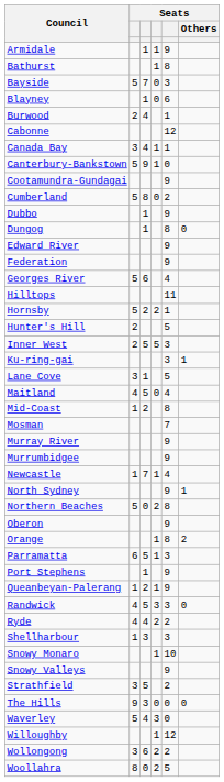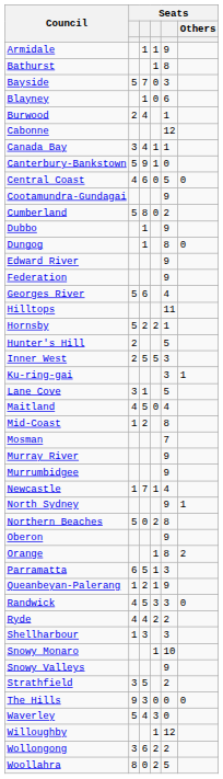 <table class="wikitable">
 <tr>
 <th rowspan="3">Council</th>
 <th colspan="5">Seats</th>
 </tr>
 <tr>
 <th></th>
 <th></th>
 <th></th>
 <th></th>
 <th>Others</th>
 </tr>
 <tr>
 <th></th>
 <th></th>
 <th></th>
 <th></th>
 <th></th>
 </tr>
 <tr>
 <td><a href='#'>Armidale</a></td>
 <td></td>
 <td>1</td>
 <td>1</td>
 <td>9</td>
 <td></td>
 </tr>
 <tr>
 <td><a href='#'>Bathurst</a></td>
 <td></td>
 <td></td>
 <td>1</td>
 <td>8</td>
 <td></td>
 </tr>
 <tr>
 <td><a href='#'>Bayside</a></td>
 <td>5</td>
 <td>7</td>
 <td>0</td>
 <td>3</td>
 <td></td>
 </tr>
 <tr>
 <td><a href='#'>Blayney</a></td>
 <td></td>
 <td>1</td>
 <td>0</td>
 <td>6</td>
 <td></td>
 </tr>
 <tr>
 <td><a href='#'>Burwood</a></td>
 <td>2</td>
 <td>4</td>
 <td></td>
 <td>1</td>
 <td></td>
 </tr>
 <tr>
 <td><a href='#'>Cabonne</a></td>
 <td></td>
 <td></td>
 <td></td>
 <td>12</td>
 <td></td>
 </tr>
 <tr>
 <td><a href='#'>Canada Bay</a></td>
 <td>3</td>
 <td>4</td>
 <td>1</td>
 <td>1</td>
 <td></td>
 </tr>
 <tr>
 <td><a href='#'>Canterbury-Bankstown</a></td>
 <td>5</td>
 <td>9</td>
 <td>1</td>
 <td>0</td>
 <td></td>
+</tr>
+<tr>
+<td><a href='#'>Central Coast</a></td>
+<td>4</td>
+<td>6</td>
+<td>0</td>
+<td>5</td>
+<td>0</td>
 </tr>
 <tr>
 <td><a href='#'>Cootamundra-Gundagai</a></td>
 <td></td>
 <td></td>
 <td></td>
 <td>9</td>
 <td></td>
 </tr>
 <tr>
 <td><a href='#'>Cumberland</a></td>
 <td>5</td>
 <td>8</td>
 <td>0</td>
 <td>2</td>
 <td></td>
 </tr>
 <tr>
 <td><a href='#'>Dubbo</a></td>
 <td></td>
 <td>1</td>
 <td></td>
 <td>9</td>
 <td></td>
 </tr>
 <tr>
 <td><a href='#'>Dungog</a></td>
 <td></td>
 <td>1</td>
 <td></td>
 <td>8</td>
 <td>0</td>
 </tr>
 <tr>
 <td><a href='#'>Edward River</a></td>
 <td></td>
 <td></td>
 <td></td>
 <td>9</td>
 <td></td>
 </tr>
 <tr>
 <td><a href='#'>Federation</a></td>
 <td></td>
 <td></td>
 <td></td>
 <td>9</td>
 <td></td>
 </tr>
 <tr>
 <td><a href='#'>Georges River</a></td>
 <td>5</td>
 <td>6</td>
 <td></td>
 <td>4</td>
 <td></td>
 </tr>
 <tr>
 <td><a href='#'>Hilltops</a></td>
 <td></td>
 <td></td>
 <td></td>
 <td>11</td>
 <td></td>
 </tr>
 <tr>
 <td><a href='#'>Hornsby</a></td>
 <td>5</td>
 <td>2</td>
 <td>2</td>
 <td>1</td>
 <td></td>
 </tr>
 <tr>
 <td><a href='#'>Hunter's Hill</a></td>
 <td>2</td>
 <td></td>
 <td></td>
 <td>5</td>
 <td></td>
 </tr>
 <tr>
 <td><a href='#'>Inner West</a></td>
 <td>2</td>
 <td>5</td>
 <td>5</td>
 <td>3</td>
 <td></td>
 </tr>
 <tr>
 <td><a href='#'>Ku-ring-gai</a></td>
 <td></td>
 <td></td>
 <td></td>
 <td>3</td>
 <td>1</td>
 </tr>
 <tr>
 <td><a href='#'>Lane Cove</a></td>
 <td>3</td>
 <td>1</td>
 <td></td>
 <td>5</td>
 <td></td>
 </tr>
 <tr>
 <td><a href='#'>Maitland</a></td>
 <td>4</td>
 <td>5</td>
 <td>0</td>
 <td>4</td>
 <td></td>
 </tr>
 <tr>
 <td><a href='#'>Mid-Coast</a></td>
 <td>1</td>
 <td>2</td>
 <td></td>
 <td>8</td>
 <td></td>
 </tr>
 <tr>
 <td><a href='#'>Mosman</a></td>
 <td></td>
 <td></td>
 <td></td>
 <td>7</td>
 <td></td>
 </tr>
 <tr>
 <td><a href='#'>Murray River</a></td>
 <td></td>
 <td></td>
 <td></td>
 <td>9</td>
 <td></td>
 </tr>
 <tr>
 <td><a href='#'>Murrumbidgee</a></td>
 <td></td>
 <td></td>
 <td></td>
 <td>9</td>
 <td></td>
 </tr>
 <tr>
 <td><a href='#'>Newcastle</a></td>
 <td>1</td>
 <td>7</td>
 <td>1</td>
 <td>4</td>
 <td></td>
 </tr>
 <tr>
 <td><a href='#'>North Sydney</a></td>
 <td></td>
 <td></td>
 <td></td>
 <td>9</td>
 <td>1</td>
 </tr>
 <tr>
 <td><a href='#'>Northern Beaches</a></td>
 <td>5</td>
 <td>0</td>
 <td>2</td>
 <td>8</td>
 <td></td>
 </tr>
 <tr>
 <td><a href='#'>Oberon</a></td>
 <td></td>
 <td></td>
 <td></td>
 <td>9</td>
 <td></td>
 </tr>
 <tr>
 <td><a href='#'>Orange</a></td>
 <td></td>
 <td></td>
 <td>1</td>
 <td>8</td>
 <td>2</td>
 </tr>
 <tr>
 <td><a href='#'>Parramatta</a></td>
 <td>6</td>
 <td>5</td>
 <td>1</td>
 <td>3</td>
 <td></td>
 </tr>
 <tr>
-<td><a href='#'>Port Stephens</a></td>
-<td></td>
-<td>1</td>
-<td></td>
-<td>9</td>
-<td></td>
-</tr>
-<tr>
 <td><a href='#'>Queanbeyan-Palerang</a></td>
 <td>1</td>
 <td>2</td>
 <td>1</td>
 <td>9</td>
 <td></td>
 </tr>
 <tr>
 <td><a href='#'>Randwick</a></td>
 <td>4</td>
 <td>5</td>
 <td>3</td>
 <td>3</td>
 <td>0</td>
 </tr>
 <tr>
 <td><a href='#'>Ryde</a></td>
 <td>4</td>
 <td>4</td>
 <td>2</td>
 <td>2</td>
 <td></td>
 </tr>
 <tr>
 <td><a href='#'>Shellharbour</a></td>
 <td>1</td>
 <td>3</td>
 <td></td>
 <td>3</td>
 <td></td>
 </tr>
 <tr>
 <td><a href='#'>Snowy Monaro</a></td>
 <td></td>
 <td></td>
 <td>1</td>
 <td>10</td>
 <td></td>
 </tr>
 <tr>
 <td><a href='#'>Snowy Valleys</a></td>
 <td></td>
 <td></td>
 <td></td>
 <td>9</td>
 <td></td>
 </tr>
 <tr>
 <td><a href='#'>Strathfield</a></td>
 <td>3</td>
 <td>5</td>
 <td></td>
 <td>2</td>
 <td></td>
 </tr>
 <tr>
 <td><a href='#'>The Hills</a></td>
 <td>9</td>
 <td>3</td>
 <td>0</td>
 <td>0</td>
 <td>0</td>
 </tr>
 <tr>
 <td><a href='#'>Waverley</a></td>
 <td>5</td>
 <td>4</td>
 <td>3</td>
 <td>0</td>
 <td></td>
 </tr>
 <tr>
 <td><a href='#'>Willoughby</a></td>
 <td></td>
 <td></td>
 <td>1</td>
 <td>12</td>
 <td></td>
 </tr>
 <tr>
 <td><a href='#'>Wollongong</a></td>
 <td>3</td>
 <td>6</td>
 <td>2</td>
 <td>2</td>
 <td></td>
 </tr>
 <tr>
 <td><a href='#'>Woollahra</a></td>
 <td>8</td>
 <td>0</td>
 <td>2</td>
 <td>5</td>
 <td></td>
 </tr>
 </table>
